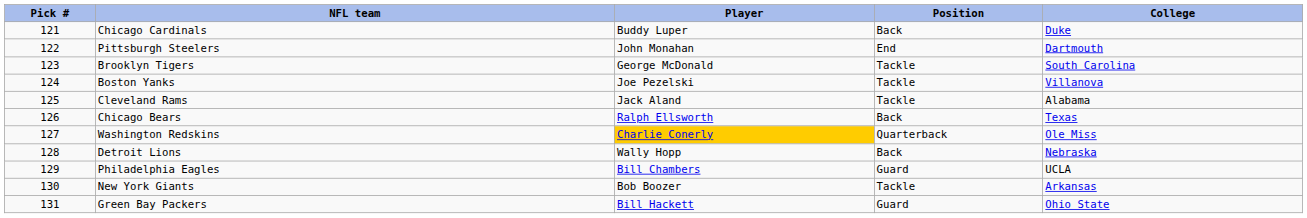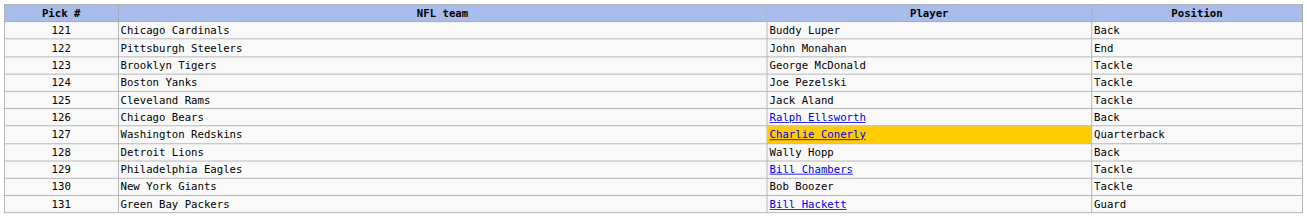 <table class="wikitable sortable sortable" style="width: 100%">
 <tr>
 <th style="background:#A8BDEC;" width=7%>Pick #</th>
 <th width=40% style="background:#A8BDEC;">NFL team</th>
 <th width=20% style="background:#A8BDEC;">Player</th>
 <th width=13% style="background:#A8BDEC;">Position</th>
-<th style="background:#A8BDEC;">College</th>
 </tr>
 <tr>
 <td align=center>121</td>
 <td>Chicago Cardinals</td>
 <td>Buddy Luper</td>
 <td>Back</td>
-<td><a href='#'>Duke</a></td>
 </tr>
 <tr>
 <td align=center>122</td>
 <td>Pittsburgh Steelers</td>
 <td>John Monahan</td>
 <td>End</td>
-<td><a href='#'>Dartmouth</a></td>
 </tr>
 <tr>
 <td align=center>123</td>
 <td>Brooklyn Tigers</td>
 <td>George McDonald</td>
 <td>Tackle</td>
-<td><a href='#'>South Carolina</a></td>
 </tr>
 <tr>
 <td align=center>124</td>
 <td>Boston Yanks</td>
 <td>Joe Pezelski</td>
 <td>Tackle</td>
-<td><a href='#'>Villanova</a></td>
 </tr>
 <tr>
 <td align=center>125</td>
 <td>Cleveland Rams</td>
 <td>Jack Aland</td>
 <td>Tackle</td>
-<td>Alabama</td>
 </tr>
 <tr>
 <td align=center>126</td>
 <td>Chicago Bears</td>
 <td><a href='#'>Ralph Ellsworth</a></td>
 <td>Back</td>
-<td><a href='#'>Texas</a></td>
 </tr>
 <tr>
 <td align=center>127</td>
 <td>Washington Redskins</td>
 <td bgcolor="#FFCC00"><a href='#'>Charlie Conerly</a></td>
 <td>Quarterback</td>
-<td><a href='#'>Ole Miss</a></td>
 </tr>
 <tr>
 <td align=center>128</td>
 <td>Detroit Lions</td>
 <td>Wally Hopp</td>
 <td>Back</td>
-<td><a href='#'>Nebraska</a></td>
 </tr>
 <tr>
 <td align=center>129</td>
 <td>Philadelphia Eagles</td>
 <td><a href='#'>Bill Chambers</a></td>
-<td>Guard</td>
-<td>UCLA</td>
+<td>Tackle</td>
 </tr>
 <tr>
 <td align=center>130</td>
 <td>New York Giants</td>
 <td>Bob Boozer</td>
 <td>Tackle</td>
-<td><a href='#'>Arkansas</a></td>
 </tr>
 <tr>
 <td align=center>131</td>
 <td>Green Bay Packers</td>
 <td><a href='#'>Bill Hackett</a></td>
 <td>Guard</td>
-<td><a href='#'>Ohio State</a></td>
 </tr>
 </table>
